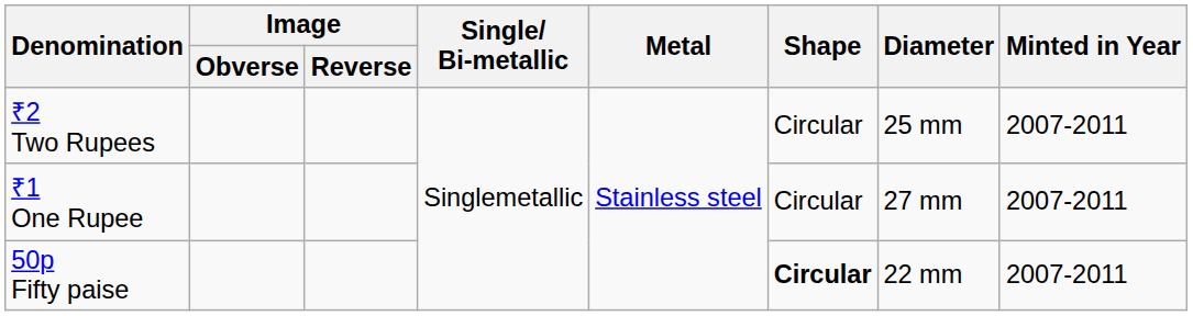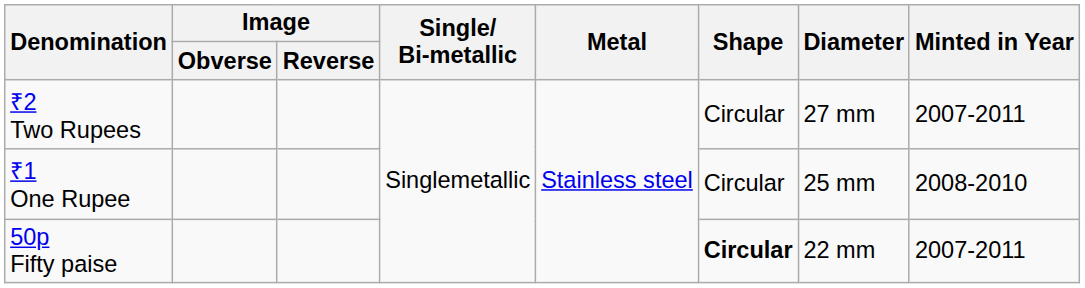 <table class="wikitable">
 <tr>
 <th rowspan="2">Denomination</th>
 <th colspan="2">Image</th>
 <th rowspan="2">Single/<br>Bi-metallic</th>
 <th rowspan="2">Metal</th>
 <th rowspan="2">Shape</th>
 <th rowspan="2">Diameter</th>
 <th rowspan="2">Minted in Year</th>
 </tr>
 <tr>
 <th>Obverse</th>
 <th>Reverse</th>
 </tr>
 <tr>
 <td><a href='#'>₹2</a><br>Two Rupees</td>
 <td></td>
 <td></td>
 <td rowspan="3">Singlemetallic</td>
 <td rowspan="3" ><a href='#'>Stainless steel</a></td>
 <td>Circular</td>
-<td>25 mm</td>
+<td>27 mm</td>
 <td>2007-2011</td>
 </tr>
 <tr>
 <td><a href='#'>₹1</a><br>One Rupee</td>
 <td></td>
 <td></td>
 <td>Circular</td>
-<td>27 mm</td>
-<td>2007-2011</td>
+<td>25 mm</td>
+<td>2008-2010</td>
 </tr>
 <tr>
 <td><a href='#'>50p</a><br>Fifty paise</td>
 <td></td>
 <td></td>
 <td><strong>Circular</strong></td>
 <td>22 mm</td>
 <td>2007-2011</td>
 </tr>
 </table>
